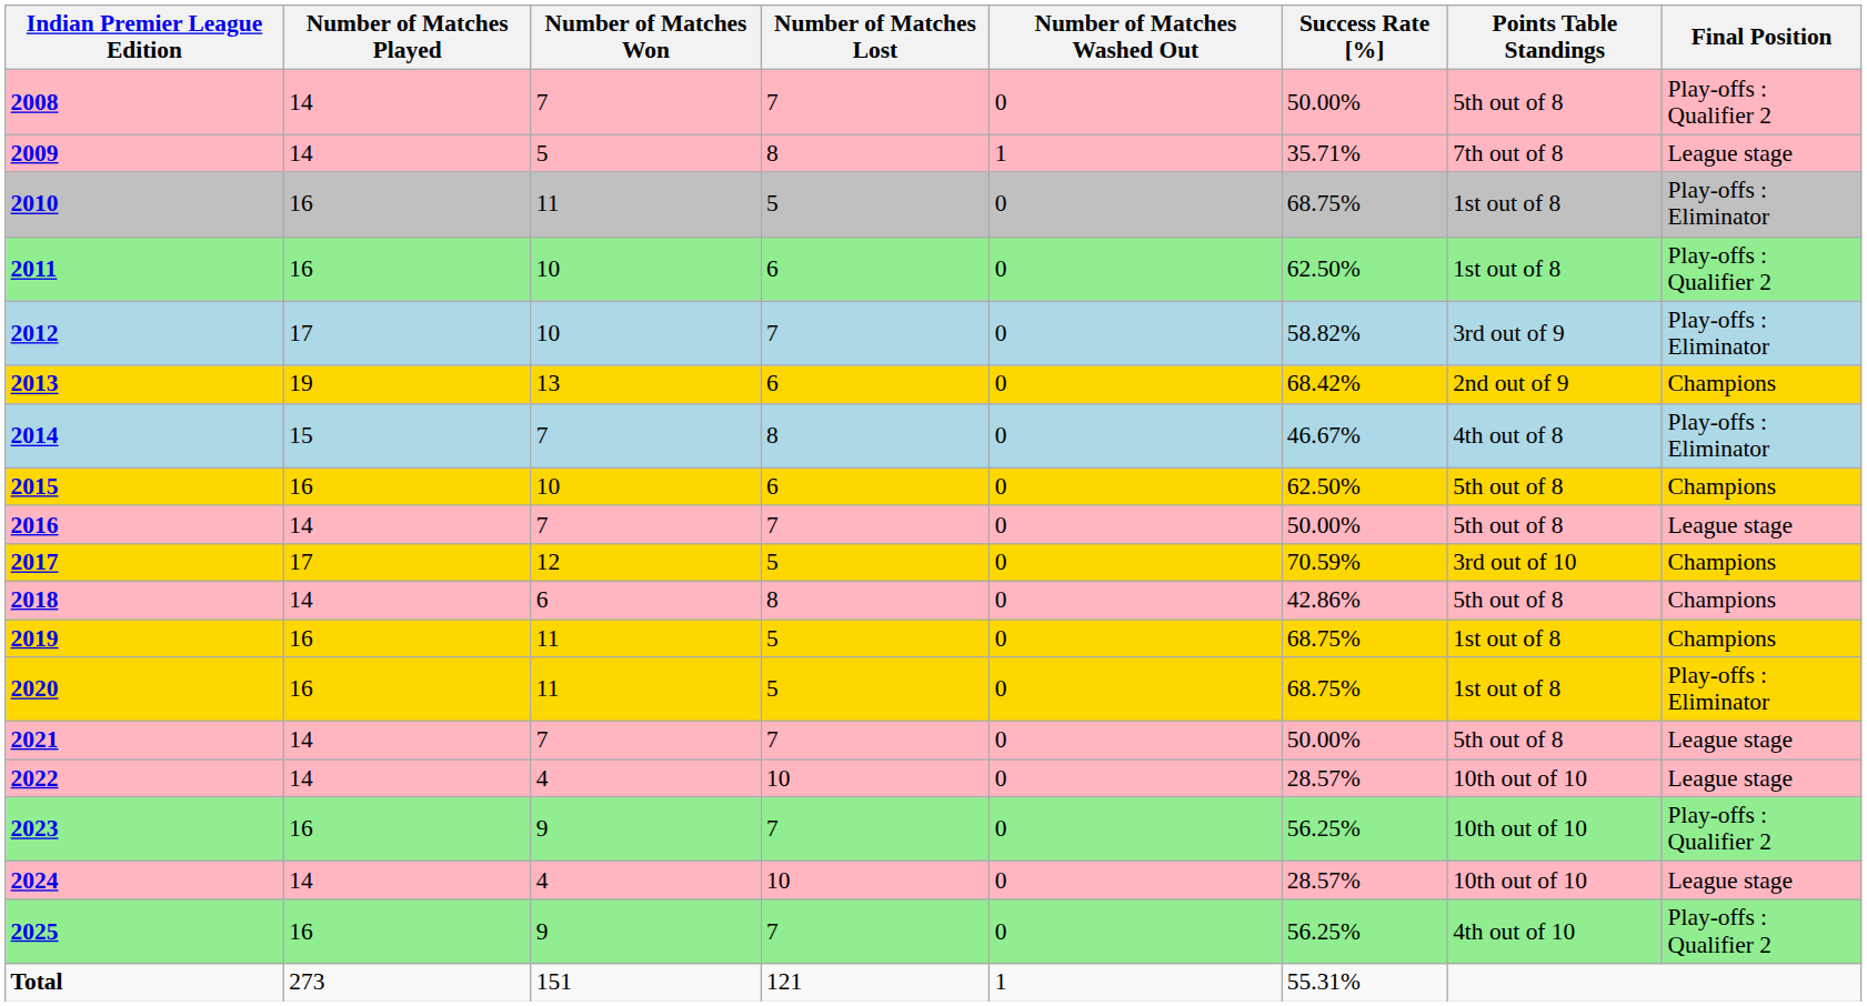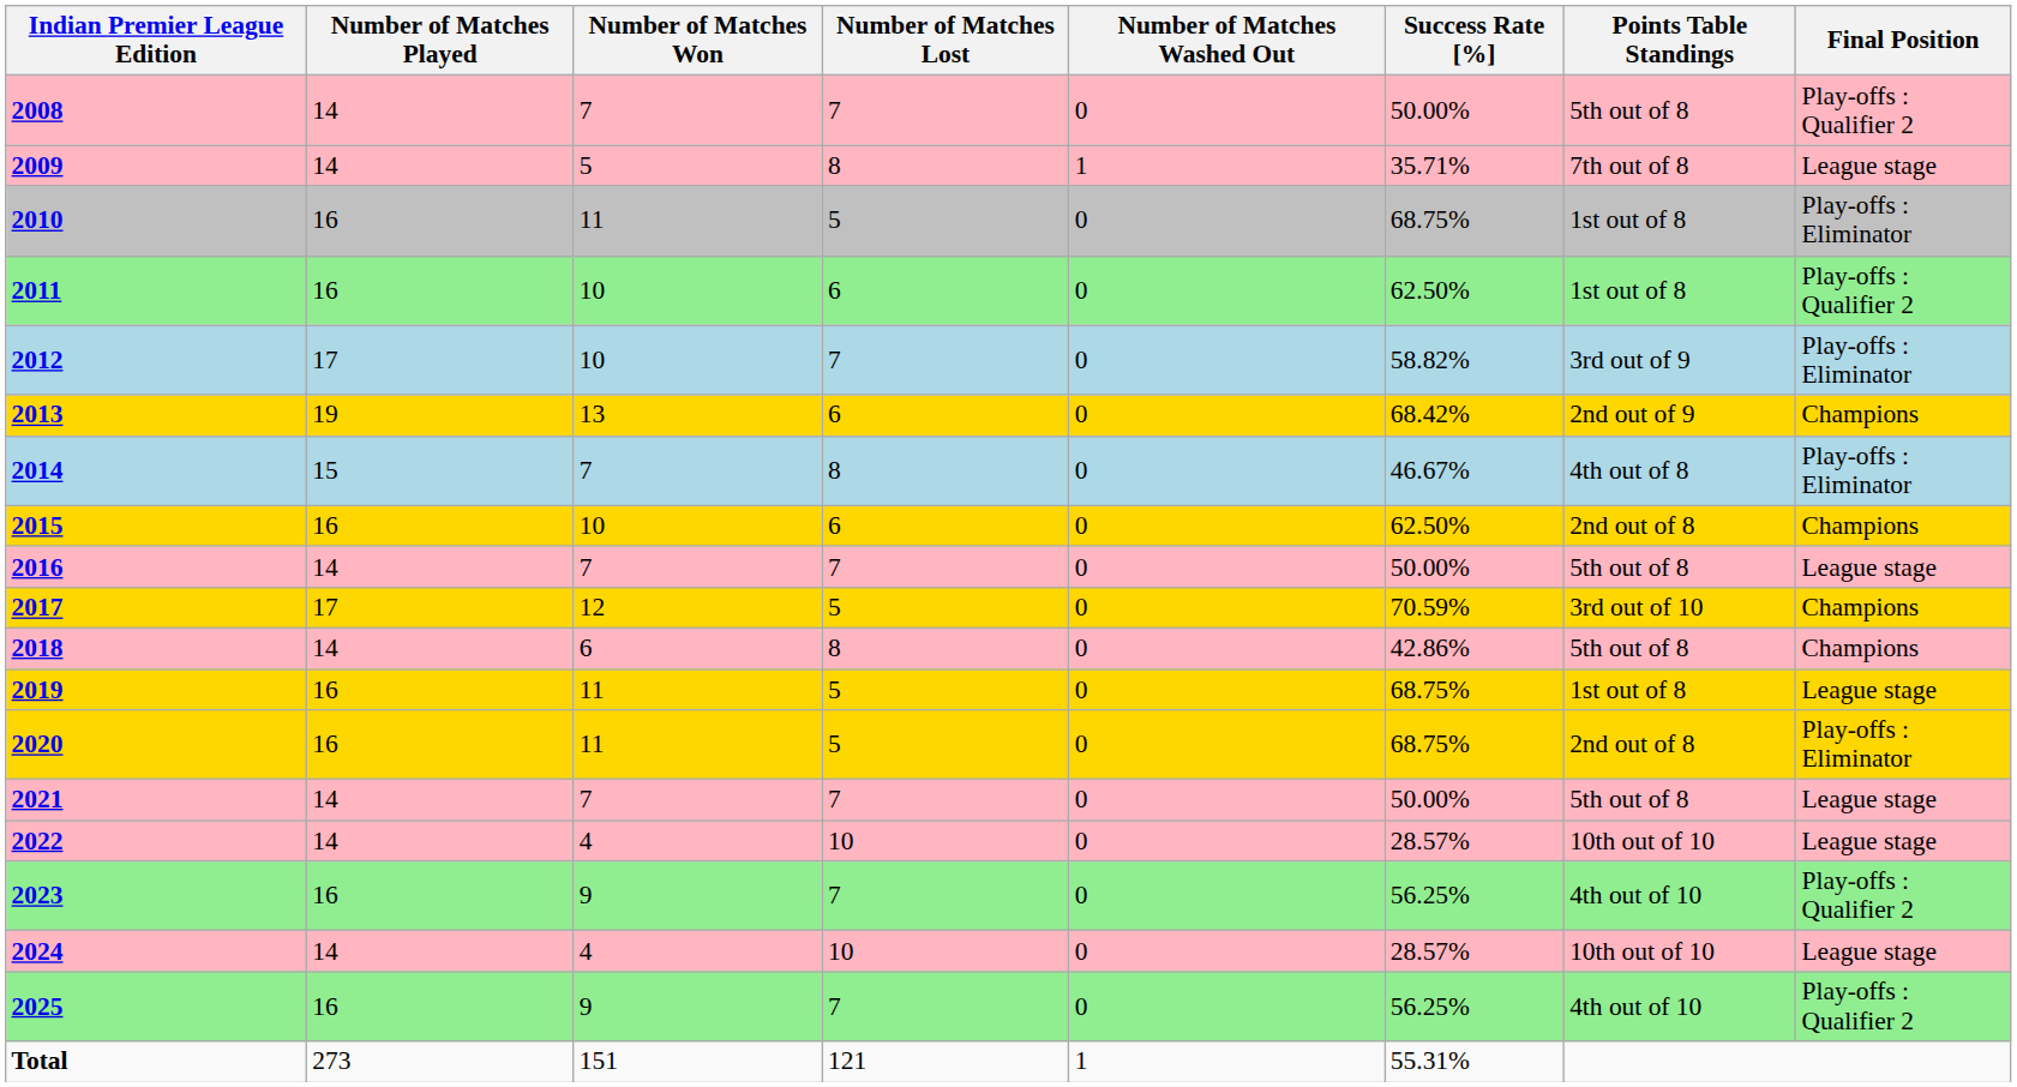 <table class="wikitable sortable">
 <tr>
 <th><a href='#'>Indian Premier League</a> Edition</th>
 <th>Number of Matches Played</th>
 <th>Number of Matches Won</th>
 <th>Number of Matches Lost</th>
 <th>Number of Matches Washed Out</th>
 <th>Success Rate [%]</th>
 <th>Points Table Standings</th>
 <th>Final Position</th>
 </tr>
 <tr style="background:lightpink;">
 <td><a href='#'><strong>2008</strong></a></td>
 <td>14</td>
 <td>7</td>
 <td>7</td>
 <td>0</td>
 <td>50.00%</td>
 <td>5th out of 8</td>
 <td>Play-offs : Qualifier 2</td>
 </tr>
 <tr style="background:lightpink;">
 <td><a href='#'><strong>2009</strong></a></td>
 <td>14</td>
 <td>5</td>
 <td>8</td>
 <td>1</td>
 <td>35.71%</td>
 <td>7th out of 8</td>
 <td>League stage</td>
 </tr>
 <tr style="background:silver;">
 <td><a href='#'><strong>2010</strong></a></td>
 <td>16</td>
 <td>11</td>
 <td>5</td>
 <td>0</td>
 <td>68.75%</td>
 <td>1st out of 8</td>
 <td>Play-offs : Eliminator</td>
 </tr>
 <tr style="background:lightgreen;">
 <td><a href='#'><strong>2011</strong></a></td>
 <td>16</td>
 <td>10</td>
 <td>6</td>
 <td>0</td>
 <td>62.50%</td>
 <td>1st out of 8</td>
 <td>Play-offs : Qualifier 2</td>
 </tr>
 <tr style="background:lightblue;">
 <td><a href='#'><strong>2012</strong></a></td>
 <td>17</td>
 <td>10</td>
 <td>7</td>
 <td>0</td>
 <td>58.82%</td>
 <td>3rd out of 9</td>
 <td>Play-offs : Eliminator</td>
 </tr>
 <tr style="background:gold;">
 <td><a href='#'><strong>2013</strong></a></td>
 <td>19</td>
 <td>13</td>
 <td>6</td>
 <td>0</td>
 <td>68.42%</td>
 <td>2nd out of 9</td>
 <td>Champions</td>
 </tr>
 <tr style="background:lightblue;">
 <td><a href='#'><strong>2014</strong></a></td>
 <td>15</td>
 <td>7</td>
 <td>8</td>
 <td>0</td>
 <td>46.67%</td>
 <td>4th out of 8</td>
 <td>Play-offs : Eliminator</td>
 </tr>
 <tr style="background:gold;">
 <td><a href='#'><strong>2015</strong></a></td>
 <td>16</td>
 <td>10</td>
 <td>6</td>
 <td>0</td>
 <td>62.50%</td>
-<td>5th out of 8</td>
+<td>2nd out of 8</td>
 <td>Champions</td>
 </tr>
 <tr style="background:lightpink;">
 <td><a href='#'><strong>2016</strong></a></td>
 <td>14</td>
 <td>7</td>
 <td>7</td>
 <td>0</td>
 <td>50.00%</td>
 <td>5th out of 8</td>
 <td>League stage</td>
 </tr>
 <tr style="background:gold;">
 <td><a href='#'><strong>2017</strong></a></td>
 <td>17</td>
 <td>12</td>
 <td>5</td>
 <td>0</td>
 <td>70.59%</td>
 <td>3rd out of 10</td>
 <td>Champions</td>
 </tr>
 <tr style="background:lightpink;">
 <td><a href='#'><strong>2018</strong></a></td>
 <td>14</td>
 <td>6</td>
 <td>8</td>
 <td>0</td>
 <td>42.86%</td>
 <td>5th out of 8</td>
 <td>Champions</td>
 </tr>
 <tr style="background:gold;">
 <td><a href='#'><strong>2019</strong></a></td>
 <td>16</td>
 <td>11</td>
 <td>5</td>
 <td>0</td>
 <td>68.75%</td>
 <td>1st out of 8</td>
-<td>Champions</td>
+<td>League stage</td>
 </tr>
 <tr style="background:gold;">
 <td><a href='#'><strong>2020</strong></a></td>
 <td>16</td>
 <td>11</td>
 <td>5</td>
 <td>0</td>
 <td>68.75%</td>
-<td>1st out of 8</td>
+<td>2nd out of 8</td>
 <td>Play-offs : Eliminator</td>
 </tr>
 <tr style="background:lightpink;">
 <td><a href='#'><strong>2021</strong></a></td>
 <td>14</td>
 <td>7</td>
 <td>7</td>
 <td>0</td>
 <td>50.00%</td>
 <td>5th out of 8</td>
 <td>League stage</td>
 </tr>
 <tr style="background:lightpink;">
 <td><a href='#'><strong>2022</strong></a></td>
 <td>14</td>
 <td>4</td>
 <td>10</td>
 <td>0</td>
 <td>28.57%</td>
 <td>10th out of 10</td>
 <td>League stage</td>
 </tr>
 <tr style="background:lightgreen;">
 <td><a href='#'><strong>2023</strong></a></td>
 <td>16</td>
 <td>9</td>
 <td>7</td>
 <td>0</td>
 <td>56.25%</td>
-<td>10th out of 10</td>
+<td>4th out of 10</td>
 <td>Play-offs : Qualifier 2</td>
 </tr>
 <tr style="background:lightpink;">
 <td><a href='#'><strong>2024</strong></a></td>
 <td>14</td>
 <td>4</td>
 <td>10</td>
 <td>0</td>
 <td>28.57%</td>
 <td>10th out of 10</td>
 <td>League stage</td>
 </tr>
 <tr style="background:lightgreen;">
 <td><a href='#'><strong>2025</strong></a></td>
 <td>16</td>
 <td>9</td>
 <td>7</td>
 <td>0</td>
 <td>56.25%</td>
 <td>4th out of 10</td>
 <td>Play-offs : Qualifier 2</td>
 </tr>
 <tr class="sortbottom">
 <td><strong>Total</strong></td>
 <td>273</td>
 <td>151</td>
 <td>121</td>
 <td>1</td>
 <td>55.31%</td>
 <td colspan="2"></td>
 </tr>
 </table>
